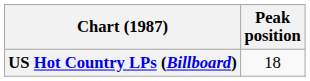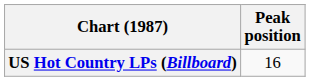 <table class="wikitable sortable plainrowheaders" style="text-align:center;">
 <tr>
 <th scope="col">Chart (1987)</th>
 <th scope="col">Peak<br>position</th>
 </tr>
 <tr>
 <th scope="row">US <a href='#'>Hot Country LPs</a> (<em><a href='#'>Billboard</a></em>)</th>
-<td>18</td>
+<td>16</td>
 </tr>
 </table>
